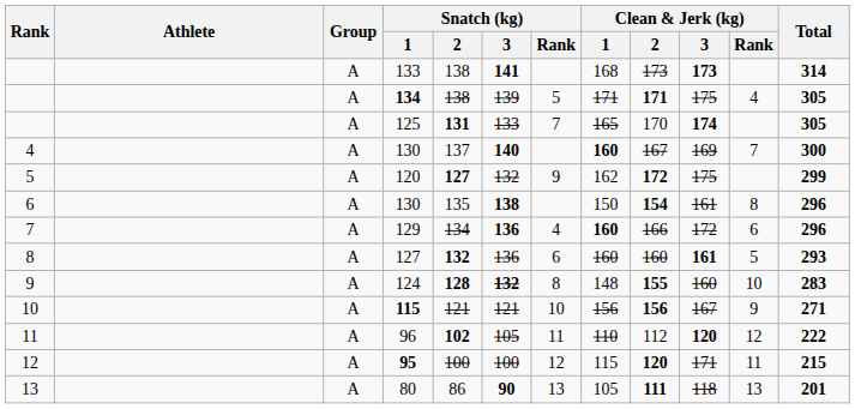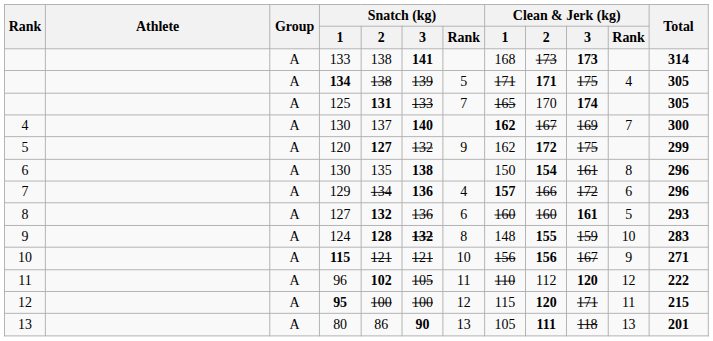 <table class = "wikitable" style="text-align:center;">
 <tr>
 <th rowspan=2 width=40>Rank</th>
 <th rowspan=2 width=250>Athlete</th>
 <th rowspan=2 width=50>Group</th>
 <th colspan=4>Snatch (kg)</th>
 <th colspan=4>Clean & Jerk (kg)</th>
 <th rowspan=2 width=60>Total</th>
 </tr>
 <tr>
 <th width=40>1</th>
 <th width=40>2</th>
 <th width=40>3</th>
 <th width=40>Rank</th>
 <th width=40>1</th>
 <th width=40>2</th>
 <th width=40>3</th>
 <th width=40>Rank</th>
 </tr>
 <tr>
 <td></td>
 <td align=left></td>
 <td>A</td>
 <td>133</td>
 <td>138</td>
 <td><strong>141</strong></td>
 <td></td>
 <td>168</td>
 <td><s>173</s></td>
 <td><strong>173</strong></td>
 <td></td>
 <td><strong>314</strong></td>
 </tr>
 <tr>
 <td></td>
 <td align=left></td>
 <td>A</td>
 <td><strong>134</strong></td>
 <td><s>138</s></td>
 <td><s>139</s></td>
 <td>5</td>
 <td><s>171</s></td>
 <td><strong>171</strong></td>
 <td><s>175</s></td>
 <td>4</td>
 <td><strong>305</strong></td>
 </tr>
 <tr>
 <td></td>
 <td align=left></td>
 <td>A</td>
 <td>125</td>
 <td><strong>131</strong></td>
 <td><s>133</s></td>
 <td>7</td>
 <td><s>165</s></td>
 <td>170</td>
 <td><strong>174</strong></td>
 <td></td>
 <td><strong>305</strong></td>
 </tr>
 <tr>
 <td>4</td>
 <td align=left></td>
 <td>A</td>
 <td>130</td>
 <td>137</td>
 <td><strong>140</strong></td>
 <td></td>
-<td><strong>160</strong></td>
+<td><strong>162</strong></td>
 <td><s>167</s></td>
 <td><s>169</s></td>
 <td>7</td>
 <td><strong>300</strong></td>
 </tr>
 <tr>
 <td>5</td>
 <td align=left></td>
 <td>A</td>
 <td>120</td>
 <td><strong>127</strong></td>
 <td><s>132</s></td>
 <td>9</td>
 <td>162</td>
 <td><strong>172</strong></td>
 <td><s>175</s></td>
 <td></td>
 <td><strong>299</strong></td>
 </tr>
 <tr>
 <td>6</td>
 <td align=left></td>
 <td>A</td>
 <td>130</td>
 <td>135</td>
 <td><strong>138</strong></td>
 <td></td>
 <td>150</td>
 <td><strong>154</strong></td>
 <td><s>161</s></td>
 <td>8</td>
 <td><strong>296</strong></td>
 </tr>
 <tr>
 <td>7</td>
 <td align=left></td>
 <td>A</td>
 <td>129</td>
 <td><s>134</s></td>
 <td><strong>136</strong></td>
 <td>4</td>
-<td><strong>160</strong></td>
+<td><strong>157</strong></td>
 <td><s>166</s></td>
 <td><s>172</s></td>
 <td>6</td>
 <td><strong>296</strong></td>
 </tr>
 <tr>
 <td>8</td>
 <td align=left></td>
 <td>A</td>
 <td>127</td>
 <td><strong>132</strong></td>
 <td><s>136</s></td>
 <td>6</td>
 <td><s>160</s></td>
 <td><s>160</s></td>
 <td><strong>161</strong></td>
 <td>5</td>
 <td><strong>293</strong></td>
 </tr>
 <tr>
 <td>9</td>
 <td align=left></td>
 <td>A</td>
 <td>124</td>
 <td><strong>128</strong></td>
 <td><strong><s>132</s></strong></td>
 <td>8</td>
 <td>148</td>
 <td><strong>155</strong></td>
-<td><s>160</s></td>
+<td><s>159</s></td>
 <td>10</td>
 <td><strong>283</strong></td>
 </tr>
 <tr>
 <td>10</td>
 <td align=left></td>
 <td>A</td>
 <td><strong>115</strong></td>
 <td><s>121</s></td>
 <td><s>121</s></td>
 <td>10</td>
 <td><s>156</s></td>
 <td><strong>156</strong></td>
 <td><s>167</s></td>
 <td>9</td>
 <td><strong>271</strong></td>
 </tr>
 <tr>
 <td>11</td>
 <td align=left></td>
 <td>A</td>
 <td>96</td>
 <td><strong>102</strong></td>
 <td><s>105</s></td>
 <td>11</td>
 <td><s>110</s></td>
 <td>112</td>
 <td><strong>120</strong></td>
 <td>12</td>
 <td><strong>222</strong></td>
 </tr>
 <tr>
 <td>12</td>
 <td align=left></td>
 <td>A</td>
 <td><strong>95</strong></td>
 <td><s>100</s></td>
 <td><s>100</s></td>
 <td>12</td>
 <td>115</td>
 <td><strong>120</strong></td>
 <td><s>171</s></td>
 <td>11</td>
 <td><strong>215</strong></td>
 </tr>
 <tr>
 <td>13</td>
 <td align=left></td>
 <td>A</td>
 <td>80</td>
 <td>86</td>
 <td><strong>90</strong></td>
 <td>13</td>
 <td>105</td>
 <td><strong>111</strong></td>
 <td><s>118</s></td>
 <td>13</td>
 <td><strong>201</strong></td>
 </tr>
 </table>
